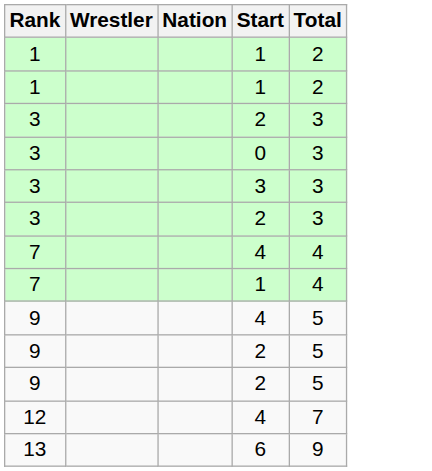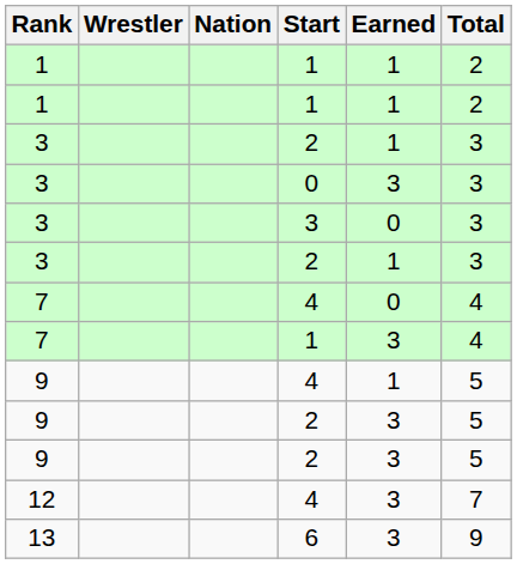 <table class="wikitable sortable" style="text-align:center;">
 <tr>
 <th>Rank</th>
 <th>Wrestler</th>
 <th>Nation</th>
 <th>Start</th>
+<th>Earned</th>
 <th>Total</th>
 </tr>
 <tr style="background:#cfc;">
 <td>1</td>
 <td align=left></td>
 <td align=left></td>
+<td>1</td>
 <td>1</td>
 <td>2</td>
 </tr>
 <tr style="background:#cfc;">
 <td>1</td>
 <td align=left></td>
 <td align=left></td>
 <td>1</td>
+<td>1</td>
 <td>2</td>
 </tr>
 <tr style="background:#cfc;">
 <td>3</td>
 <td align=left></td>
 <td align=left></td>
 <td>2</td>
+<td>1</td>
 <td>3</td>
 </tr>
 <tr style="background:#cfc;">
 <td>3</td>
 <td align=left></td>
 <td align=left></td>
 <td>0</td>
 <td>3</td>
+<td>3</td>
 </tr>
 <tr style="background:#cfc;">
 <td>3</td>
 <td align=left></td>
 <td align=left></td>
 <td>3</td>
+<td>0</td>
 <td>3</td>
 </tr>
 <tr style="background:#cfc;">
 <td>3</td>
 <td align=left></td>
 <td align=left></td>
 <td>2</td>
+<td>1</td>
 <td>3</td>
 </tr>
 <tr style="background:#cfc;">
 <td>7</td>
 <td align=left></td>
 <td align=left></td>
 <td>4</td>
+<td>0</td>
 <td>4</td>
 </tr>
 <tr style="background:#cfc;">
 <td>7</td>
 <td align=left></td>
 <td align=left></td>
 <td>1</td>
+<td>3</td>
 <td>4</td>
 </tr>
 <tr>
 <td>9</td>
 <td align=left></td>
 <td align=left></td>
 <td>4</td>
+<td>1</td>
 <td>5</td>
 </tr>
 <tr>
 <td>9</td>
 <td align=left></td>
 <td align=left></td>
 <td>2</td>
+<td>3</td>
 <td>5</td>
 </tr>
 <tr>
 <td>9</td>
 <td align=left></td>
 <td align=left></td>
 <td>2</td>
+<td>3</td>
 <td>5</td>
 </tr>
 <tr>
 <td>12</td>
 <td align=left></td>
 <td align=left></td>
 <td>4</td>
+<td>3</td>
 <td>7</td>
 </tr>
 <tr>
 <td>13</td>
 <td align=left></td>
 <td align=left></td>
 <td>6</td>
+<td>3</td>
 <td>9</td>
 </tr>
 </table>
